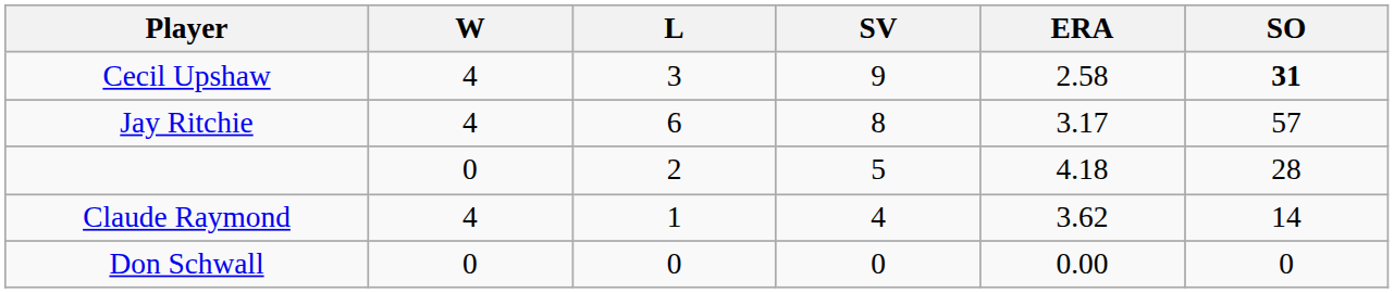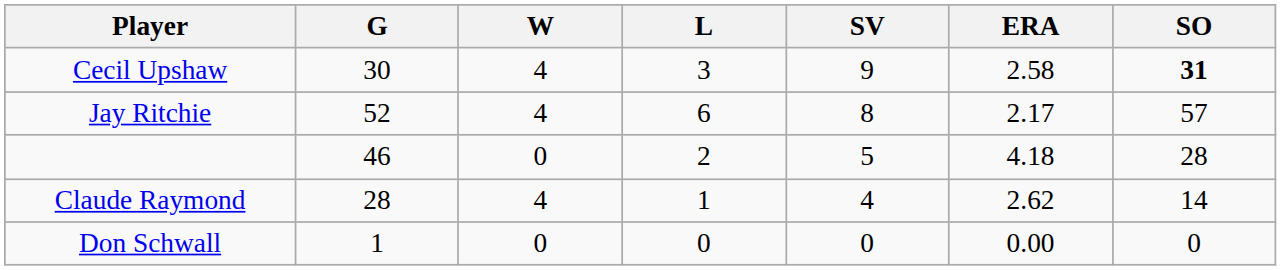 <table class="wikitable sortable">
 <tr>
 <th bgcolor="#DDDDFF" width="16%">Player</th>
+<th bgcolor="#DDDDFF" width="9%">G</th>
 <th bgcolor="#DDDDFF" width="9%">W</th>
 <th bgcolor="#DDDDFF" width="9%">L</th>
 <th bgcolor="#DDDDFF" width="9%">SV</th>
 <th bgcolor="#DDDDFF" width="9%">ERA</th>
 <th bgcolor="#DDDDFF" width="9%">SO</th>
 </tr>
 <tr align="center">
 <td><a href='#'>Cecil Upshaw</a></td>
+<td>30</td>
 <td>4</td>
 <td>3</td>
 <td>9</td>
 <td>2.58</td>
 <td><strong>31</strong></td>
 </tr>
 <tr align=center>
 <td><a href='#'>Jay Ritchie</a></td>
+<td>52</td>
 <td>4</td>
 <td>6</td>
 <td>8</td>
-<td>3.17</td>
+<td>2.17</td>
 <td>57</td>
 </tr>
 <tr align=center>
 <td></td>
+<td>46</td>
 <td>0</td>
 <td>2</td>
 <td>5</td>
 <td>4.18</td>
 <td>28</td>
 </tr>
 <tr align="center">
 <td><a href='#'>Claude Raymond</a></td>
+<td>28</td>
 <td>4</td>
 <td>1</td>
 <td>4</td>
-<td>3.62</td>
+<td>2.62</td>
 <td>14</td>
 </tr>
 <tr align=center>
 <td><a href='#'>Don Schwall</a></td>
+<td>1</td>
 <td>0</td>
 <td>0</td>
 <td>0</td>
 <td>0.00</td>
 <td>0</td>
 </tr>
 </table>
